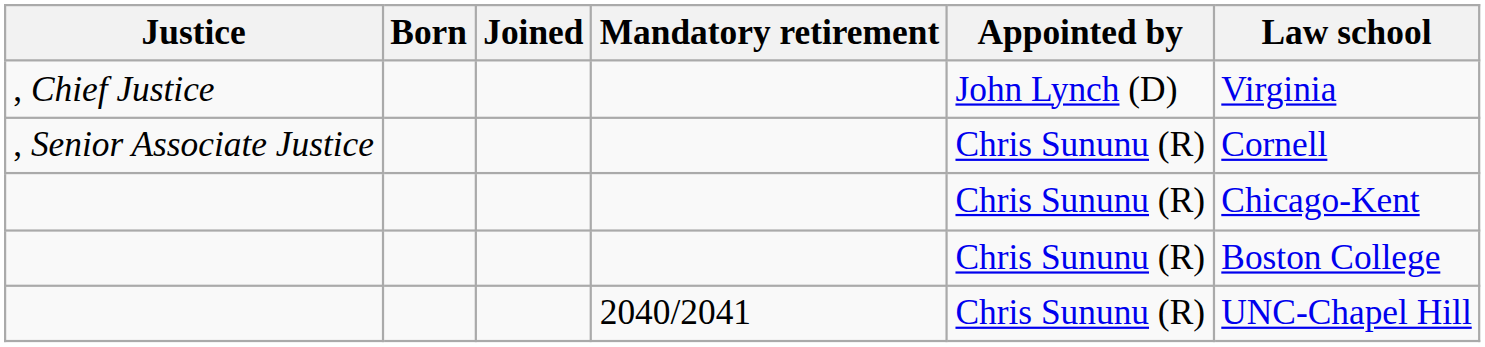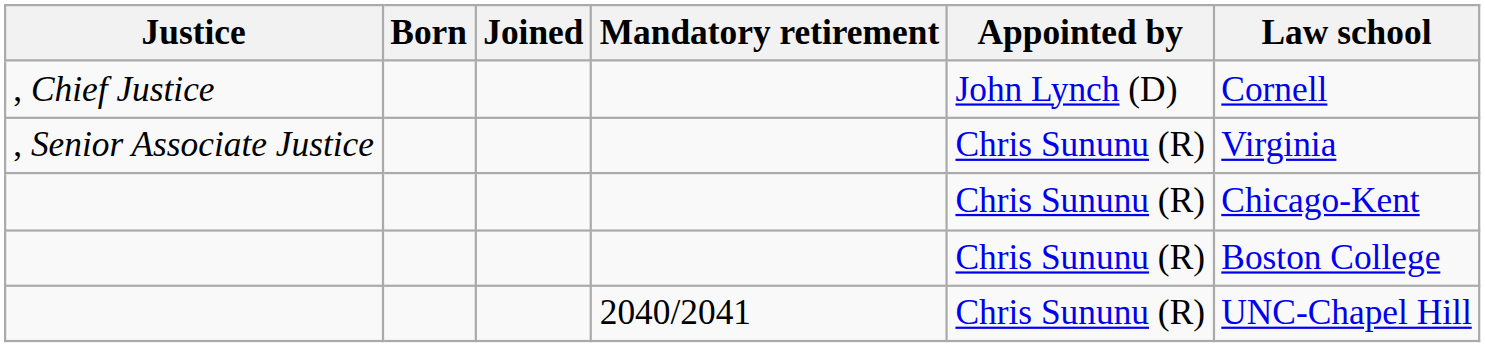 <table class="wikitable sortable">
 <tr>
 <th>Justice</th>
 <th>Born</th>
 <th>Joined</th>
 <th>Mandatory retirement</th>
 <th>Appointed by</th>
 <th>Law school</th>
 </tr>
 <tr>
 <td>, <em>Chief Justice</em></td>
 <td></td>
 <td></td>
 <td></td>
 <td><a href='#'>John Lynch</a> (D)</td>
-<td><a href='#'>Virginia</a></td>
+<td><a href='#'>Cornell</a></td>
 </tr>
 <tr>
 <td>, <em>Senior Associate Justice</em></td>
 <td></td>
 <td></td>
 <td></td>
 <td><a href='#'>Chris Sununu</a> (R)</td>
-<td><a href='#'>Cornell</a></td>
+<td><a href='#'>Virginia</a></td>
 </tr>
 <tr>
 <td></td>
 <td></td>
 <td></td>
 <td></td>
 <td><a href='#'>Chris Sununu</a> (R)</td>
 <td><a href='#'>Chicago-Kent</a></td>
 </tr>
 <tr>
 <td></td>
 <td></td>
 <td></td>
 <td></td>
 <td><a href='#'>Chris Sununu</a> (R)</td>
 <td><a href='#'>Boston College</a></td>
 </tr>
 <tr>
 <td></td>
 <td></td>
 <td></td>
 <td>2040/2041</td>
 <td><a href='#'>Chris Sununu</a> (R)</td>
 <td><a href='#'>UNC-Chapel Hill</a></td>
 </tr>
 </table>
